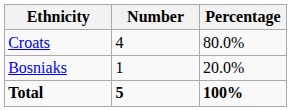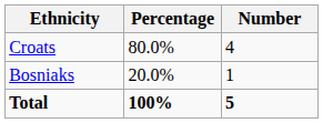 <table class="wikitable">
 <tr>
 <th width="100px">Ethnicity</th>
+<th width="80px">Percentage</th>
 <th width="80px">Number</th>
-<th width="80px">Percentage</th>
 </tr>
 <tr>
 <td><a href='#'>Croats</a></td>
+<td>80.0%</td>
 <td>4</td>
-<td>80.0%</td>
 </tr>
 <tr>
 <td><a href='#'>Bosniaks</a></td>
+<td>20.0%</td>
 <td>1</td>
-<td>20.0%</td>
 </tr>
 <tr>
 <td><strong>Total</strong></td>
+<td><strong>100%</strong></td>
 <td><strong>5</strong></td>
-<td><strong>100%</strong></td>
 </tr>
 </table>
